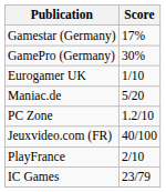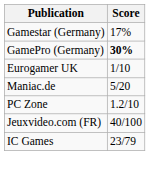 <table class="wikitable">
 <tr>
 <th>Publication</th>
 <th>Score</th>
 </tr>
 <tr>
 <td>Gamestar (Germany)</td>
 <td>17%</td>
 </tr>
 <tr>
 <td>GamePro (Germany)</td>
-<td>30%</td>
+<td><strong>30%</strong></td>
 </tr>
 <tr>
 <td>Eurogamer UK</td>
 <td>1/10</td>
 </tr>
 <tr>
 <td>Maniac.de</td>
 <td>5/20</td>
 </tr>
 <tr>
 <td>PC Zone</td>
 <td>1.2/10</td>
 </tr>
 <tr>
 <td>Jeuxvideo.com (FR)</td>
 <td>40/100</td>
 </tr>
 <tr>
-<td>PlayFrance</td>
-<td>2/10</td>
-</tr>
-<tr>
 <td>IC Games</td>
 <td>23/79</td>
 </tr>
 </table>
